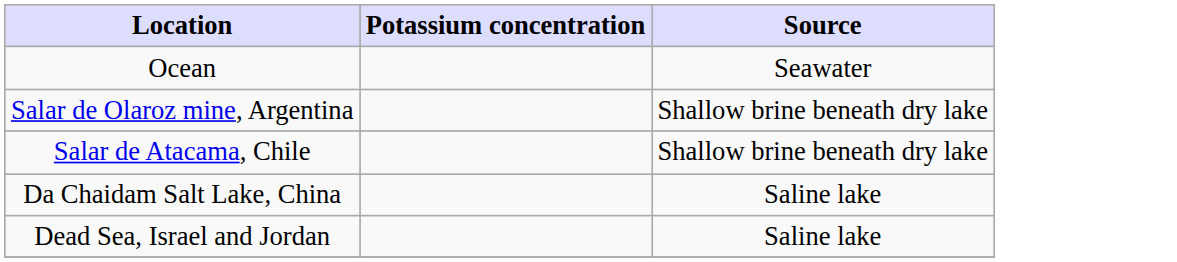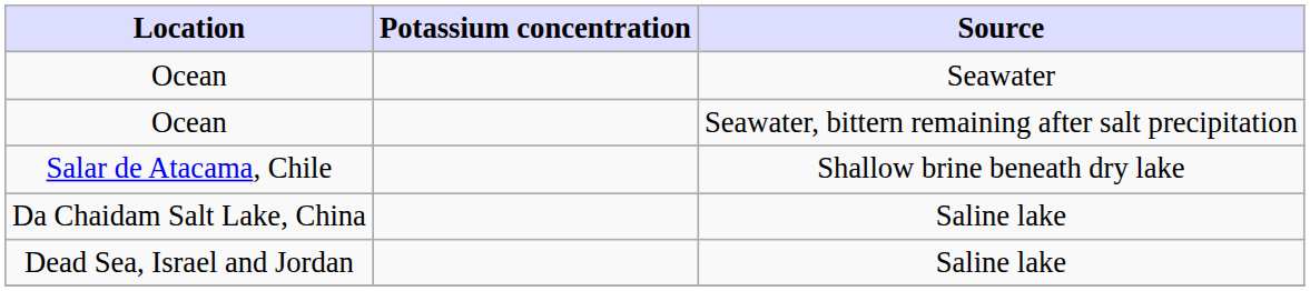 <table class="wikitable sortable sortable">
 <tr>
 <th style="background:#DDDDFF;">Location</th>
 <th style="background:#DDDDFF;">Potassium concentration</th>
 <th style="background:#DDDDFF;">Source</th>
 </tr>
 <tr>
 <td align=center>Ocean</td>
 <td align=center></td>
 <td align=center>Seawater</td>
 </tr>
 <tr>
-<td align=center><a href='#'>Salar de Olaroz mine</a>, Argentina</td>
+<td align=center>Ocean</td>
 <td align=center></td>
-<td align=center>Shallow brine beneath dry lake</td>
+<td align=center>Seawater, bittern remaining after salt precipitation</td>
 </tr>
 <tr>
 <td align=center><a href='#'>Salar de Atacama</a>, Chile</td>
 <td align=center></td>
 <td align=center>Shallow brine beneath dry lake</td>
 </tr>
 <tr>
 <td align=center>Da Chaidam Salt Lake, China</td>
 <td align=center></td>
 <td align=center>Saline lake</td>
 </tr>
 <tr>
 <td align=center>Dead Sea, Israel and Jordan</td>
 <td align=center></td>
 <td align=center>Saline lake</td>
 </tr>
 <tr>
 </tr>
 </table>
